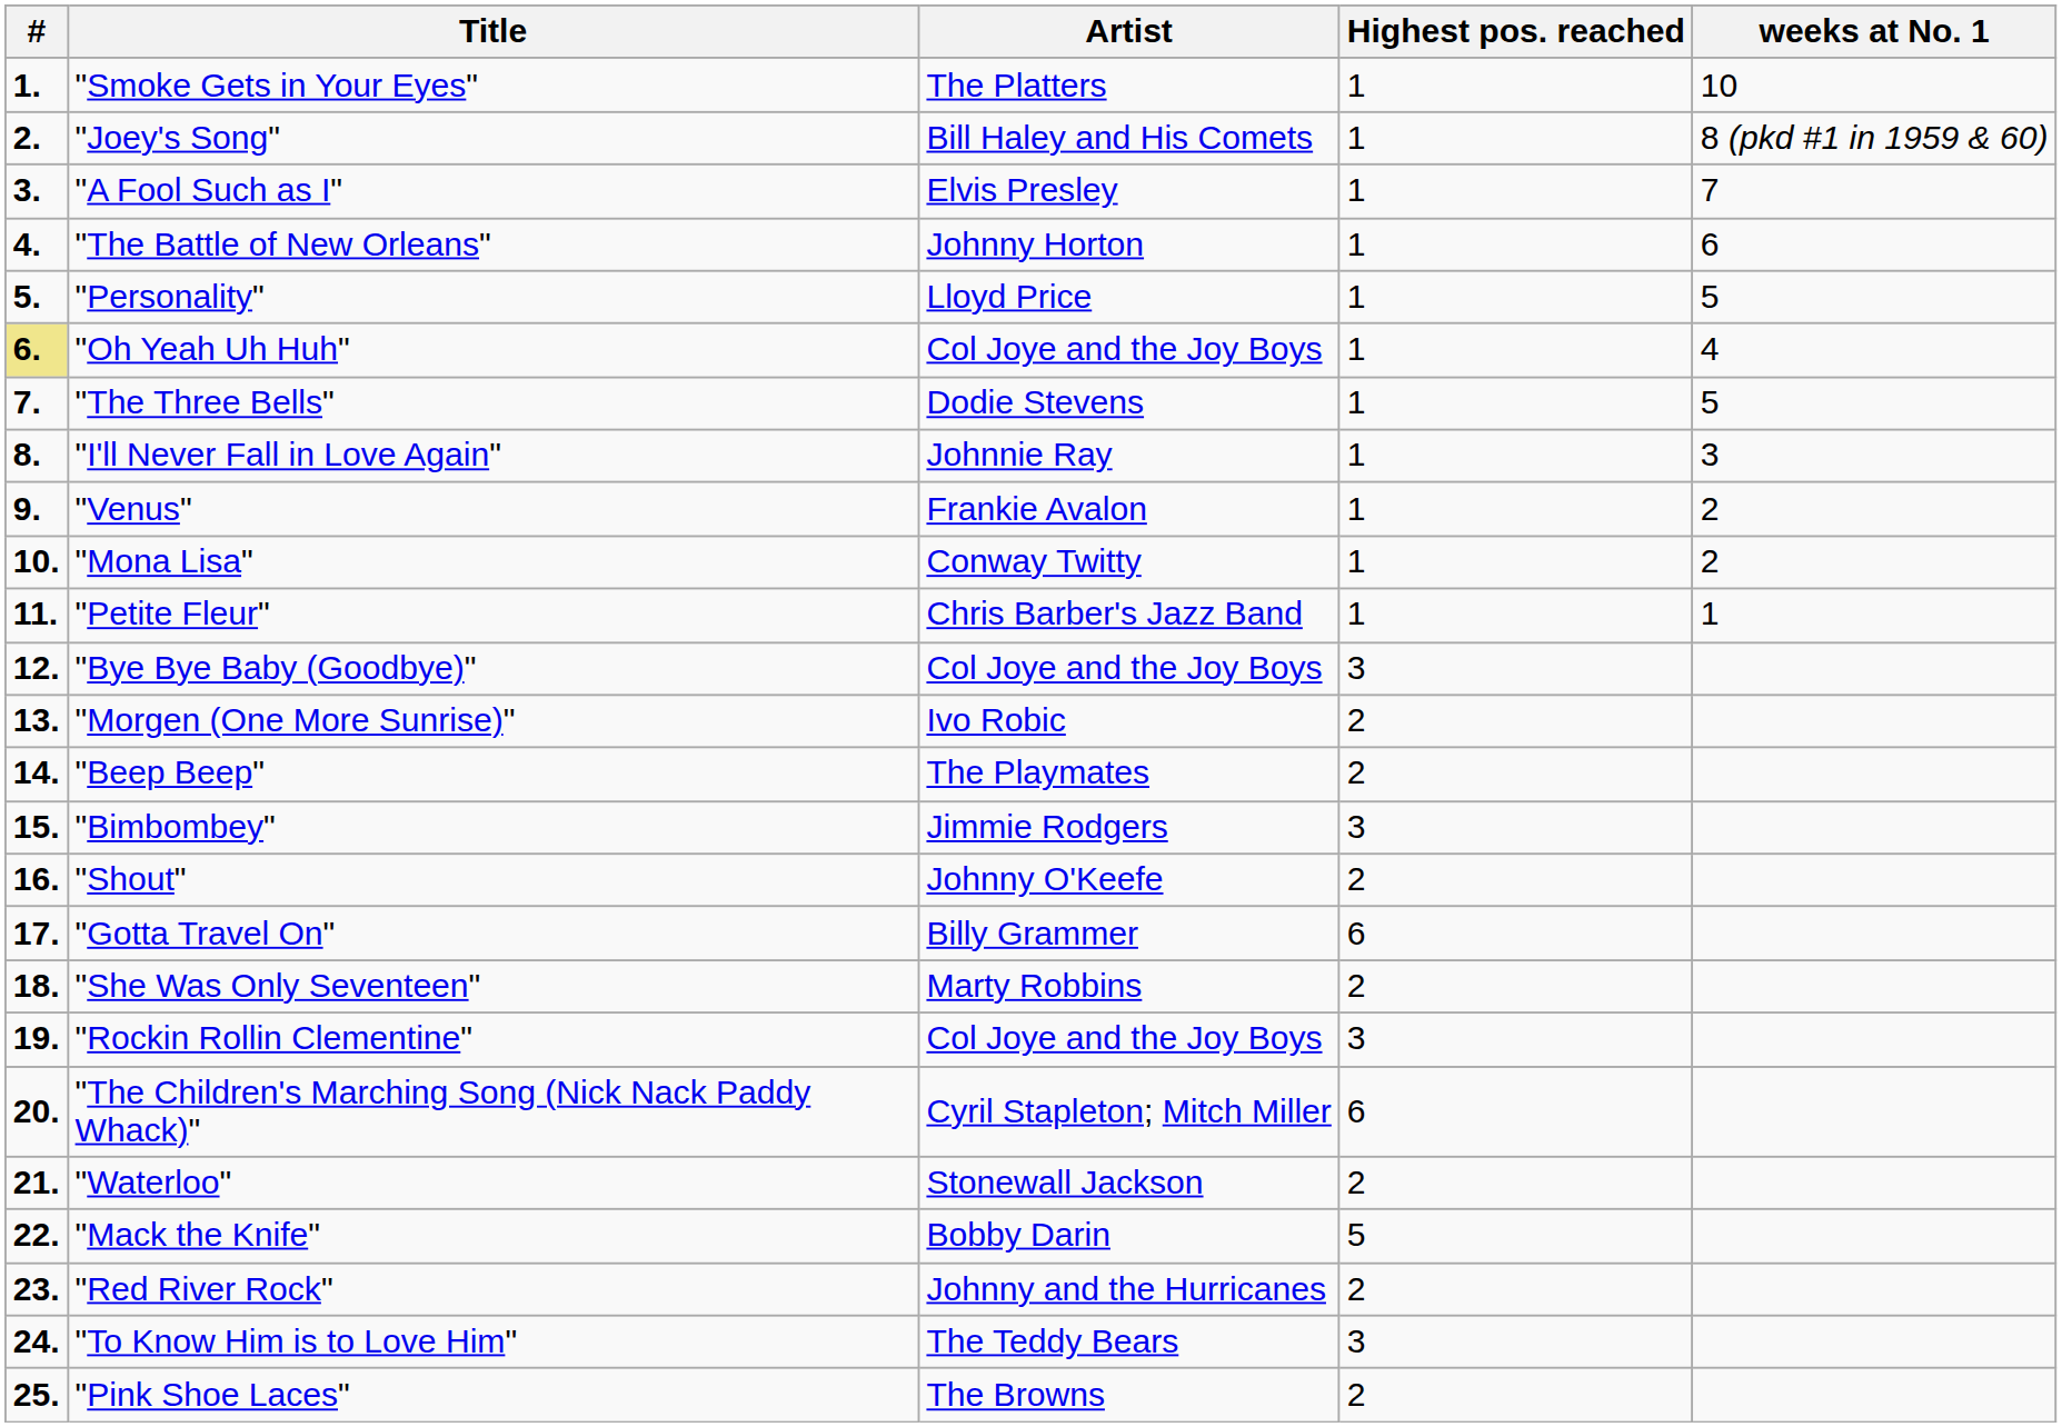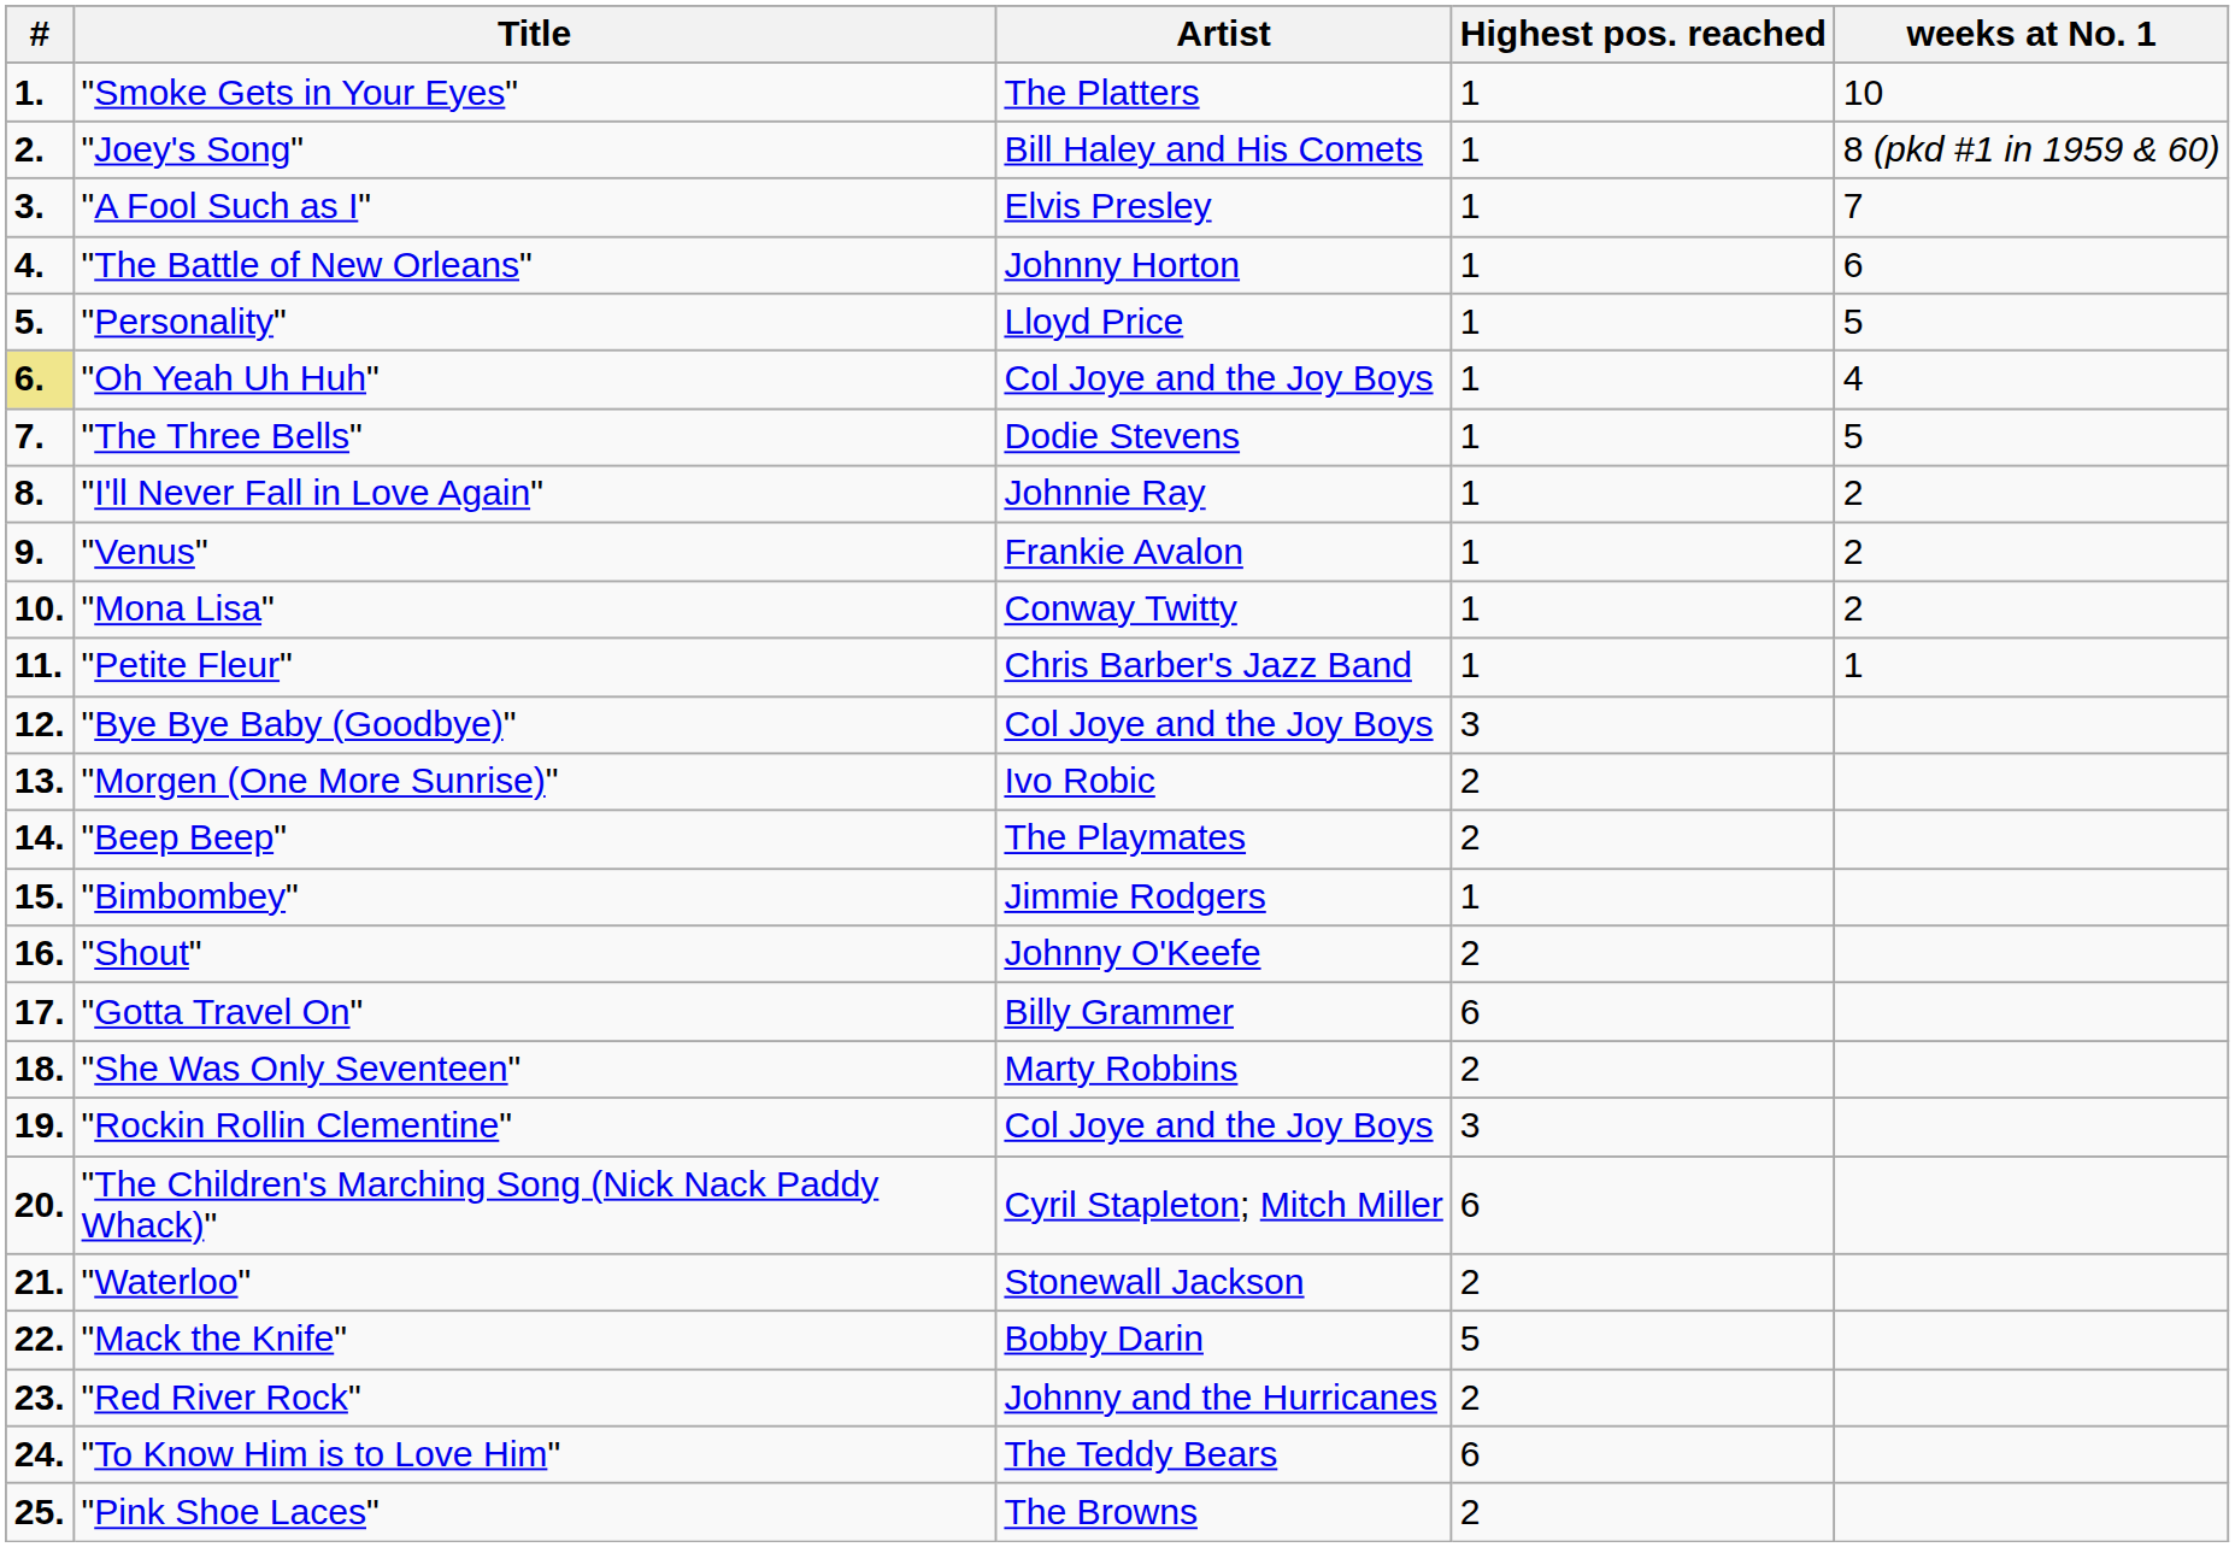 <table class="wikitable sortable">
 <tr>
 <th>#</th>
 <th width="400">Title</th>
 <th>Artist</th>
 <th>Highest pos. reached</th>
 <th>weeks at No. 1</th>
 </tr>
 <tr>
 <td><strong>1.</strong></td>
 <td>"<a href='#'>Smoke Gets in Your Eyes</a>"</td>
 <td><a href='#'>The Platters</a></td>
 <td>1</td>
 <td>10</td>
 </tr>
 <tr>
 <td><strong>2.</strong></td>
 <td>"<a href='#'>Joey's Song</a>"</td>
 <td><a href='#'>Bill Haley and His Comets</a></td>
 <td>1</td>
 <td>8 <em>(pkd #1 in 1959 & 60)</em></td>
 </tr>
 <tr>
 <td><strong>3.</strong></td>
 <td>"<a href='#'>A Fool Such as I</a>"</td>
 <td><a href='#'>Elvis Presley</a></td>
 <td>1</td>
 <td>7</td>
 </tr>
 <tr>
 <td><strong>4.</strong></td>
 <td>"<a href='#'>The Battle of New Orleans</a>"</td>
 <td><a href='#'>Johnny Horton</a></td>
 <td>1</td>
 <td>6</td>
 </tr>
 <tr>
 <td><strong>5.</strong></td>
 <td>"<a href='#'>Personality</a>"</td>
 <td><a href='#'>Lloyd Price</a></td>
 <td>1</td>
 <td>5</td>
 </tr>
 <tr>
 <td style="background: khaki;"><strong>6.</strong></td>
 <td>"<a href='#'>Oh Yeah Uh Huh</a>"</td>
 <td><a href='#'>Col Joye and the Joy Boys</a></td>
 <td>1</td>
 <td>4</td>
 </tr>
 <tr>
 <td><strong>7.</strong></td>
 <td>"<a href='#'>The Three Bells</a>"</td>
 <td><a href='#'>Dodie Stevens</a></td>
 <td>1</td>
 <td>5</td>
 </tr>
 <tr>
 <td><strong>8.</strong></td>
 <td>"<a href='#'>I'll Never Fall in Love Again</a>"</td>
 <td><a href='#'>Johnnie Ray</a></td>
 <td>1</td>
-<td>3</td>
+<td>2</td>
 </tr>
 <tr>
 <td><strong>9.</strong></td>
 <td>"<a href='#'>Venus</a>"</td>
 <td><a href='#'>Frankie Avalon</a></td>
 <td>1</td>
 <td>2</td>
 </tr>
 <tr>
 <td><strong>10.</strong></td>
 <td>"<a href='#'>Mona Lisa</a>"</td>
 <td><a href='#'>Conway Twitty</a></td>
 <td>1</td>
 <td>2</td>
 </tr>
 <tr>
 <td><strong>11.</strong></td>
 <td>"<a href='#'>Petite Fleur</a>"</td>
 <td><a href='#'>Chris Barber's Jazz Band</a></td>
 <td>1</td>
 <td>1</td>
 </tr>
 <tr>
 <td><strong>12.</strong></td>
 <td>"<a href='#'>Bye Bye Baby (Goodbye)</a>"</td>
 <td><a href='#'>Col Joye and the Joy Boys</a></td>
 <td>3</td>
 <td></td>
 </tr>
 <tr>
 <td><strong>13.</strong></td>
 <td>"<a href='#'>Morgen (One More Sunrise)</a>"</td>
 <td><a href='#'>Ivo Robic</a></td>
 <td>2</td>
 <td></td>
 </tr>
 <tr>
 <td><strong>14.</strong></td>
 <td>"<a href='#'>Beep Beep</a>"</td>
 <td><a href='#'>The Playmates</a></td>
 <td>2</td>
 <td></td>
 </tr>
 <tr>
 <td><strong>15.</strong></td>
 <td>"<a href='#'>Bimbombey</a>"</td>
 <td><a href='#'>Jimmie Rodgers</a></td>
-<td>3</td>
+<td>1</td>
 <td></td>
 </tr>
 <tr>
 <td><strong>16.</strong></td>
 <td>"<a href='#'>Shout</a>"</td>
 <td><a href='#'>Johnny O'Keefe</a></td>
 <td>2</td>
 <td></td>
 </tr>
 <tr>
 <td><strong>17.</strong></td>
 <td>"<a href='#'>Gotta Travel On</a>"</td>
 <td><a href='#'>Billy Grammer</a></td>
 <td>6</td>
 <td></td>
 </tr>
 <tr>
 <td><strong>18.</strong></td>
 <td>"<a href='#'>She Was Only Seventeen</a>"</td>
 <td><a href='#'>Marty Robbins</a></td>
 <td>2</td>
 <td></td>
 </tr>
 <tr>
 <td><strong>19.</strong></td>
 <td>"<a href='#'>Rockin Rollin Clementine</a>"</td>
 <td><a href='#'>Col Joye and the Joy Boys</a></td>
 <td>3</td>
 <td></td>
 </tr>
 <tr>
 <td><strong>20.</strong></td>
 <td>"<a href='#'>The Children's Marching Song (Nick Nack Paddy Whack)</a>"</td>
 <td><a href='#'>Cyril Stapleton</a>; <a href='#'>Mitch Miller</a></td>
 <td>6</td>
 <td></td>
 </tr>
 <tr>
 <td><strong>21.</strong></td>
 <td>"<a href='#'>Waterloo</a>"</td>
 <td><a href='#'>Stonewall Jackson</a></td>
 <td>2</td>
 <td></td>
 </tr>
 <tr>
 <td><strong>22.</strong></td>
 <td>"<a href='#'>Mack the Knife</a>"</td>
 <td><a href='#'>Bobby Darin</a></td>
 <td>5</td>
 <td></td>
 </tr>
 <tr>
 <td><strong>23.</strong></td>
 <td>"<a href='#'>Red River Rock</a>"</td>
 <td><a href='#'>Johnny and the Hurricanes</a></td>
 <td>2</td>
 <td></td>
 </tr>
 <tr>
 <td><strong>24.</strong></td>
 <td>"<a href='#'>To Know Him is to Love Him</a>"</td>
 <td><a href='#'>The Teddy Bears</a></td>
-<td>3</td>
+<td>6</td>
 <td></td>
 </tr>
 <tr>
 <td><strong>25.</strong></td>
 <td>"<a href='#'>Pink Shoe Laces</a>"</td>
 <td><a href='#'>The Browns</a></td>
 <td>2</td>
 <td></td>
 </tr>
 </table>
